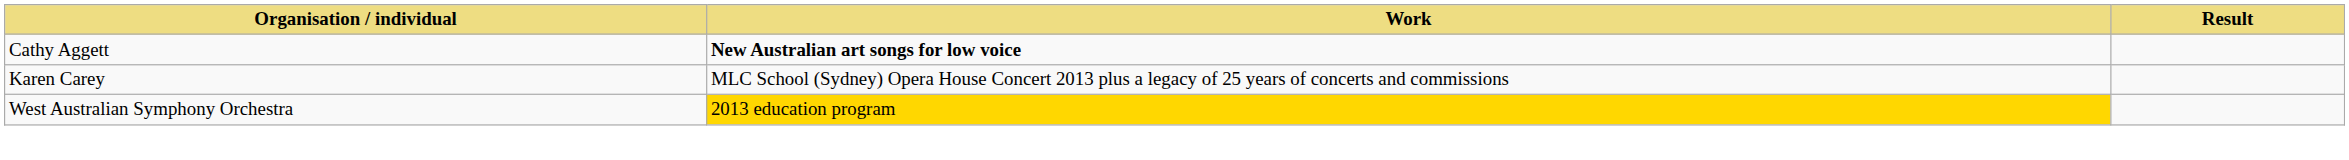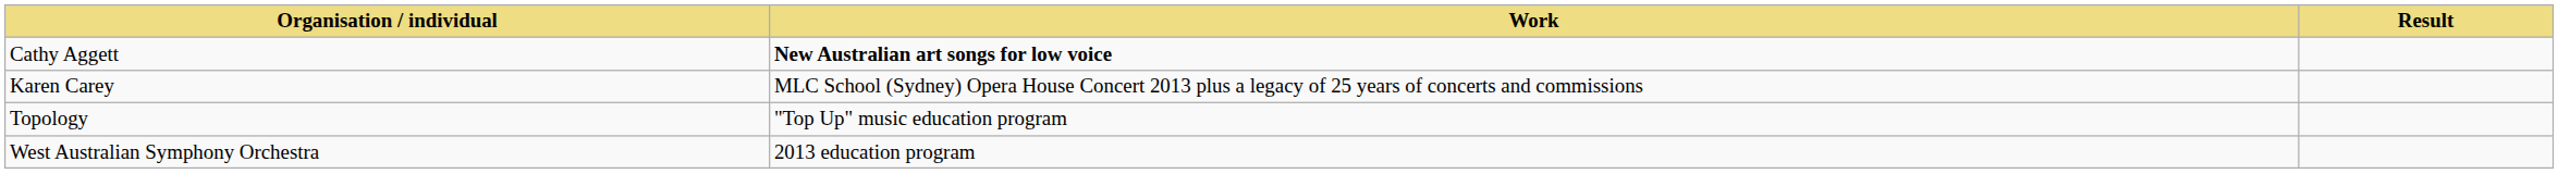 <table class="wikitable" width=100%>
 <tr>
 <th style="width:30%;background:#EEDD82;">Organisation / individual</th>
 <th style="width:60%;background:#EEDD82;">Work</th>
 <th style="width:10%;background:#EEDD82;">Result<br></th>
 </tr>
 <tr>
 <td>Cathy Aggett</td>
 <td><strong>New Australian art songs for low voice</strong></td>
 <td></td>
 </tr>
 <tr>
 <td>Karen Carey</td>
 <td>MLC School (Sydney) Opera House Concert 2013 plus a legacy of 25 years of concerts and commissions</td>
 <td></td>
 </tr>
 <tr>
+<td>Topology</td>
+<td>"Top Up" music education program</td>
+<td></td>
+</tr>
+<tr>
 <td>West Australian Symphony Orchestra</td>
-<td style="background: gold;">2013 education program</td>
+<td>2013 education program</td>
 <td></td>
 </tr>
 </table>
